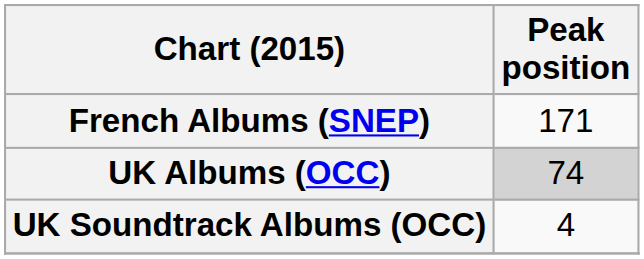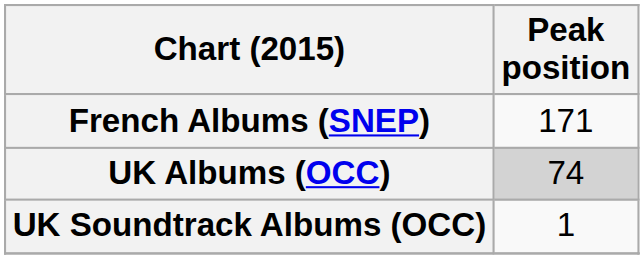 <table class="wikitable sortable plainrowheaders" style="text-align:center">
 <tr>
 <th scope="col">Chart (2015)</th>
 <th scope="col">Peak<br> position</th>
 </tr>
 <tr>
 <th scope="row">French Albums (<a href='#'>SNEP</a>)</th>
 <td>171</td>
 </tr>
 <tr>
 <th scope="row">UK Albums (<a href='#'>OCC</a>)</th>
 <td style="background: lightgrey;">74</td>
 </tr>
 <tr>
 <th scope="row">UK Soundtrack Albums (OCC)</th>
-<td>4</td>
+<td>1</td>
 </tr>
 <tr>
 </tr>
 <tr>
 </tr>
 <tr>
 </tr>
 <tr>
 </tr>
 </table>
